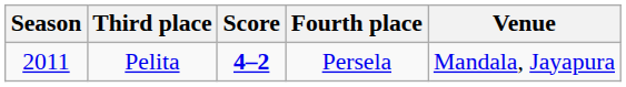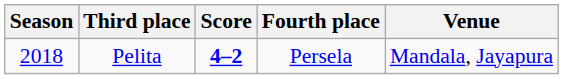 <table class="wikitable" style="text-align: center;">
 <tr>
 <th>Season</th>
 <th>Third place</th>
 <th>Score</th>
 <th>Fourth place</th>
 <th>Venue</th>
 </tr>
 <tr>
-<td><a href='#'>2011</a></td>
+<td><a href='#'>2018</a></td>
 <td><a href='#'>Pelita</a></td>
 <td><strong><a href='#'>4–2</a></strong></td>
 <td><a href='#'>Persela</a></td>
 <td><a href='#'>Mandala</a>, <a href='#'>Jayapura</a></td>
 </tr>
 </table>
